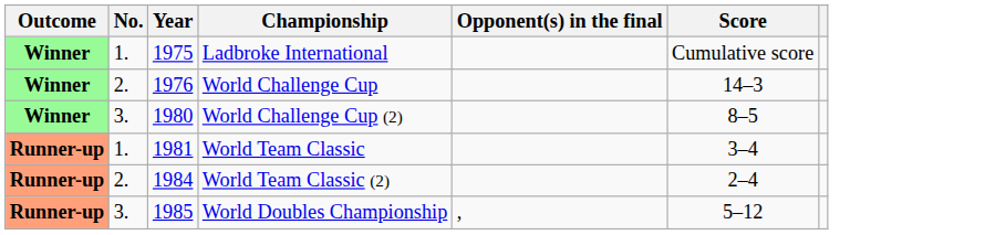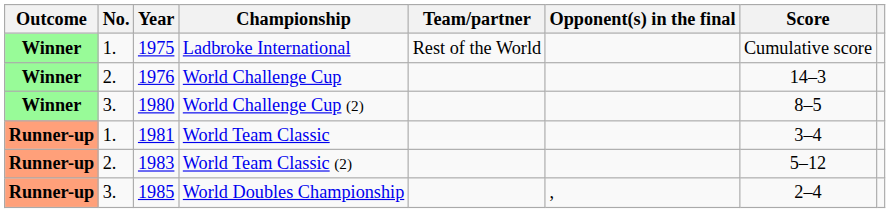 <table class="sortable wikitable plainrowheaders">
 <tr>
 <th scope="col">Outcome</th>
 <th scope="col">No.</th>
 <th scope="col">Year</th>
 <th scope="col">Championship</th>
+<th scope="col">Team/partner</th>
 <th scope="col">Opponent(s) in the final</th>
 <th scope="col">Score</th>
 <th scope="col" class=unsortable></th>
 </tr>
 <tr>
 <th scope="row" style="background:#98FB98">Winner</th>
 <td>1.</td>
 <td><a href='#'>1975</a></td>
 <td><a href='#'>Ladbroke International</a></td>
+<td>Rest of the World</td>
 <td></td>
 <td align="center">Cumulative score</td>
 <td align="center"></td>
 </tr>
 <tr>
 <th scope="row" style="background:#98FB98">Winner</th>
 <td>2.</td>
 <td><a href='#'>1976</a></td>
 <td><a href='#'>World Challenge Cup</a></td>
 <td></td>
+<td></td>
 <td align="center">14–3</td>
 <td align="center"></td>
 </tr>
 <tr>
 <th scope="row" style="background:#98FB98">Winner</th>
 <td>3.</td>
 <td><a href='#'>1980</a></td>
 <td><a href='#'>World Challenge Cup</a> <small>(2)</small></td>
+<td></td>
 <td></td>
 <td align="center">8–5</td>
 <td align="center"></td>
 </tr>
 <tr>
 <th scope="row" style="background:#ffa07a;">Runner-up</th>
 <td>1.</td>
 <td><a href='#'>1981</a></td>
 <td><a href='#'>World Team Classic</a></td>
 <td></td>
+<td></td>
 <td align="center">3–4</td>
 <td align="center"></td>
 </tr>
 <tr>
 <th scope="row" style="background:#ffa07a;">Runner-up</th>
 <td>2.</td>
-<td><a href='#'>1984</a></td>
+<td><a href='#'>1983</a></td>
 <td><a href='#'>World Team Classic</a> <small>(2)</small></td>
 <td></td>
-<td align="center">2–4</td>
+<td></td>
+<td align="center">5–12</td>
 <td align="center"></td>
 </tr>
 <tr>
 <th scope="row" style="background:#ffa07a;">Runner-up</th>
 <td>3.</td>
 <td><a href='#'>1985</a></td>
 <td><a href='#'>World Doubles Championship</a></td>
+<td data-sort-value="Jones, Tony"></td>
 <td data-sort-value="Davis, Steve">, </td>
-<td align="center">5–12</td>
+<td align="center">2–4</td>
 <td align="center"></td>
 </tr>
 </table>
